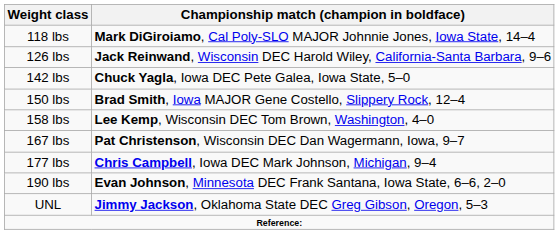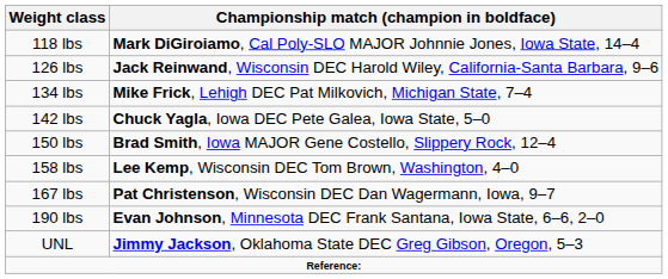 <table class="wikitable" style="text-align:center">
 <tr>
 <th>Weight class</th>
 <th>Championship match (champion in boldface)</th>
 </tr>
 <tr>
 <td>118 lbs</td>
 <td align=left><strong>Mark DiGiroiamo</strong>, <a href='#'>Cal Poly-SLO</a> MAJOR Johnnie Jones, <a href='#'>Iowa State</a>, 14–4</td>
 </tr>
 <tr>
 <td>126 lbs</td>
 <td align=left><strong>Jack Reinwand</strong>, <a href='#'>Wisconsin</a> DEC Harold Wiley, <a href='#'>California-Santa Barbara</a>, 9–6</td>
+</tr>
+<tr>
+<td>134 lbs</td>
+<td align=left><strong>Mike Frick</strong>, <a href='#'>Lehigh</a> DEC Pat Milkovich, <a href='#'>Michigan State</a>, 7–4</td>
 </tr>
 <tr>
 <td>142 lbs</td>
 <td align=left><strong>Chuck Yagla</strong>, Iowa DEC Pete Galea, Iowa State, 5–0</td>
 </tr>
 <tr>
 <td>150 lbs</td>
 <td align=left><strong>Brad Smith</strong>, <a href='#'>Iowa</a> MAJOR Gene Costello, <a href='#'>Slippery Rock</a>, 12–4</td>
 </tr>
 <tr>
 <td>158 lbs</td>
 <td align=left><strong>Lee Kemp</strong>, Wisconsin DEC Tom Brown, <a href='#'>Washington</a>, 4–0</td>
 </tr>
 <tr>
 <td>167 lbs</td>
 <td align=left><strong>Pat Christenson</strong>, Wisconsin DEC Dan Wagermann, Iowa, 9–7</td>
 </tr>
 <tr>
-<td>177 lbs</td>
-<td align=left><a href='#'><strong>Chris Campbell</strong></a>, Iowa DEC Mark Johnson, <a href='#'>Michigan</a>, 9–4</td>
-</tr>
-<tr>
 <td>190 lbs</td>
 <td align=left><strong>Evan Johnson</strong>, <a href='#'>Minnesota</a> DEC Frank Santana, Iowa State, 6–6, 2–0</td>
 </tr>
 <tr>
 <td>UNL</td>
 <td align=left><strong><a href='#'>Jimmy Jackson</a></strong>, Oklahoma State DEC <a href='#'>Greg Gibson</a>, <a href='#'>Oregon</a>, 5–3</td>
 </tr>
 <tr>
 <td colspan="2"  style="font-size:8pt; text-align:center;"><strong>Reference:</strong></td>
 </tr>
 </table>
